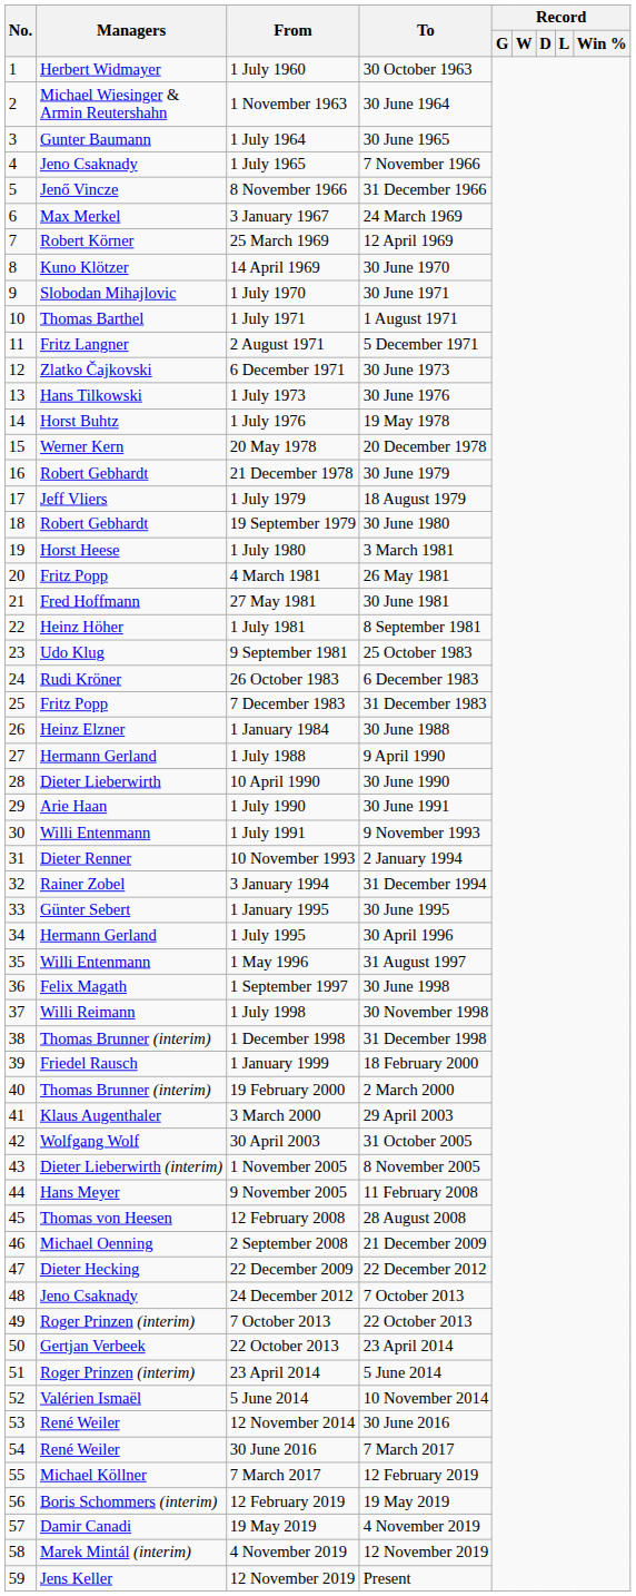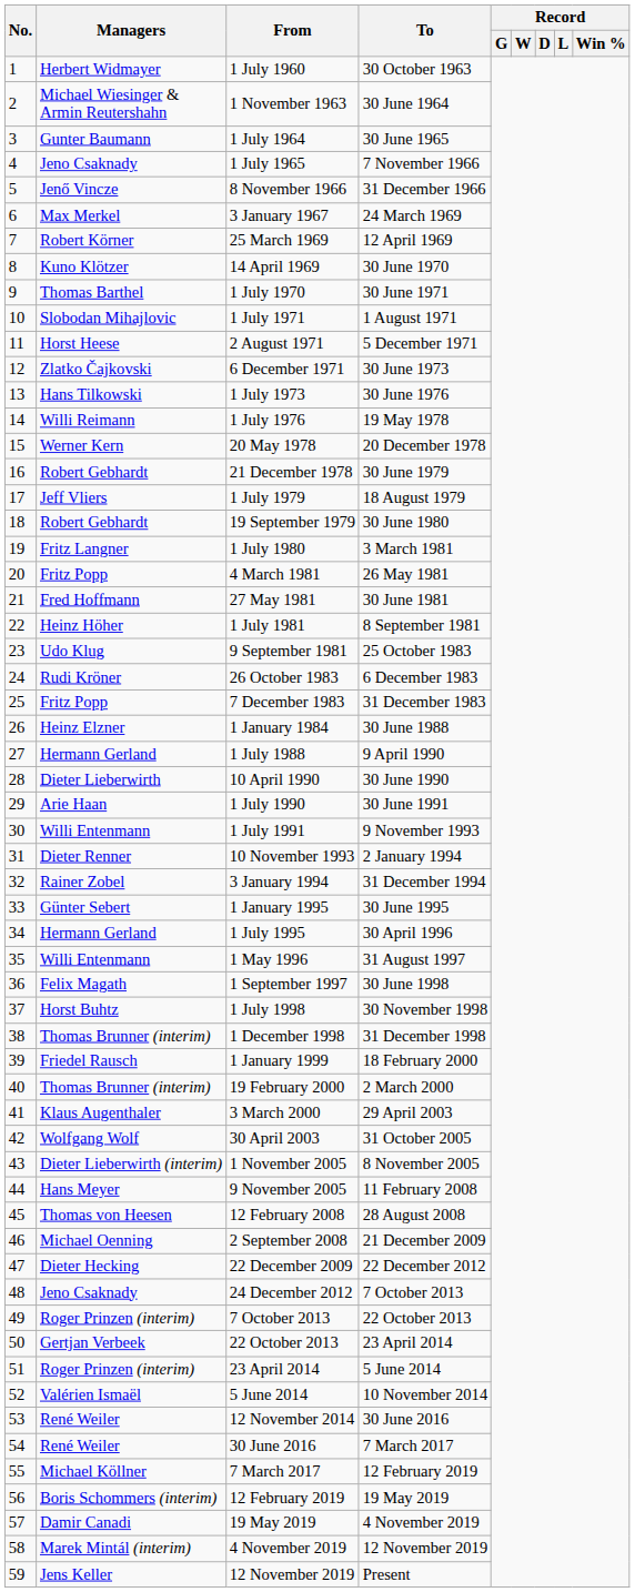 <table class="wikitable" style="text-align: center">
 <tr>
 <th rowspan="2">No.</th>
 <th rowspan="2">Managers</th>
 <th rowspan="2">From</th>
 <th rowspan="2">To</th>
 <th colspan="5">Record</th>
 </tr>
 <tr>
 <th>G</th>
 <th>W</th>
 <th>D</th>
 <th>L</th>
 <th>Win %</th>
 </tr>
 <tr>
 <td align=left>1</td>
 <td align=left><a href='#'>Herbert Widmayer</a></td>
 <td align=left>1 July 1960</td>
 <td align=left>30 October 1963<br></td>
 </tr>
 <tr>
 <td align=left>2</td>
 <td align=left><a href='#'>Michael Wiesinger</a> &<br> <a href='#'>Armin Reutershahn</a></td>
 <td align=left>1 November 1963</td>
 <td align=left>30 June 1964<br></td>
 </tr>
 <tr>
 <td align=left>3</td>
 <td align=left><a href='#'>Gunter Baumann</a></td>
 <td align=left>1 July 1964</td>
 <td align=left>30 June 1965<br></td>
 </tr>
 <tr>
 <td align=left>4</td>
 <td align=left><a href='#'>Jeno Csaknady</a></td>
 <td align=left>1 July 1965</td>
 <td align=left>7 November 1966<br></td>
 </tr>
 <tr>
 <td align=left>5</td>
 <td align=left><a href='#'>Jenő Vincze</a></td>
 <td align=left>8 November 1966</td>
 <td align=left>31 December 1966<br></td>
 </tr>
 <tr>
 <td align=left>6</td>
 <td align=left><a href='#'>Max Merkel</a></td>
 <td align=left>3 January 1967</td>
 <td align=left>24 March 1969<br></td>
 </tr>
 <tr>
 <td align=left>7</td>
 <td align=left><a href='#'>Robert Körner</a></td>
 <td align=left>25 March 1969</td>
 <td align=left>12 April 1969<br></td>
 </tr>
 <tr>
 <td align=left>8</td>
 <td align=left><a href='#'>Kuno Klötzer</a></td>
 <td align=left>14 April 1969</td>
 <td align=left>30 June 1970<br></td>
 </tr>
 <tr>
 <td align=left>9</td>
-<td align=left><a href='#'>Slobodan Mihajlovic</a></td>
+<td align=left><a href='#'>Thomas Barthel</a></td>
 <td align=left>1 July 1970</td>
 <td align=left>30 June 1971<br></td>
 </tr>
 <tr>
 <td align=left>10</td>
-<td align=left><a href='#'>Thomas Barthel</a></td>
+<td align=left><a href='#'>Slobodan Mihajlovic</a></td>
 <td align=left>1 July 1971</td>
 <td align=left>1 August 1971<br></td>
 </tr>
 <tr>
 <td align=left>11</td>
-<td align=left><a href='#'>Fritz Langner</a></td>
+<td align=left><a href='#'>Horst Heese</a></td>
 <td align=left>2 August 1971</td>
 <td align=left>5 December 1971<br></td>
 </tr>
 <tr>
 <td align=left>12</td>
 <td align=left><a href='#'>Zlatko Čajkovski</a></td>
 <td align=left>6 December 1971</td>
 <td align=left>30 June 1973<br></td>
 </tr>
 <tr>
 <td align=left>13</td>
 <td align=left><a href='#'>Hans Tilkowski</a></td>
 <td align=left>1 July 1973</td>
 <td align=left>30 June 1976<br></td>
 </tr>
 <tr>
 <td align=left>14</td>
-<td align=left><a href='#'>Horst Buhtz</a></td>
+<td align=left><a href='#'>Willi Reimann</a></td>
 <td align=left>1 July 1976</td>
 <td align=left>19 May 1978<br></td>
 </tr>
 <tr>
 <td align=left>15</td>
 <td align=left><a href='#'>Werner Kern</a></td>
 <td align=left>20 May 1978</td>
 <td align=left>20 December 1978<br></td>
 </tr>
 <tr>
 <td align=left>16</td>
 <td align=left><a href='#'>Robert Gebhardt</a></td>
 <td align=left>21 December 1978</td>
 <td align=left>30 June 1979<br></td>
 </tr>
 <tr>
 <td align=left>17</td>
 <td align=left><a href='#'>Jeff Vliers</a></td>
 <td align=left>1 July 1979</td>
 <td align=left>18 August 1979<br></td>
 </tr>
 <tr>
 <td align=left>18</td>
 <td align=left><a href='#'>Robert Gebhardt</a></td>
 <td align=left>19 September 1979</td>
 <td align=left>30 June 1980<br></td>
 </tr>
 <tr>
 <td align=left>19</td>
-<td align=left><a href='#'>Horst Heese</a></td>
+<td align=left><a href='#'>Fritz Langner</a></td>
 <td align=left>1 July 1980</td>
 <td align=left>3 March 1981<br></td>
 </tr>
 <tr>
 <td align=left>20</td>
 <td align=left><a href='#'>Fritz Popp</a></td>
 <td align=left>4 March 1981</td>
 <td align=left>26 May 1981<br></td>
 </tr>
 <tr>
 <td align=left>21</td>
 <td align=left><a href='#'>Fred Hoffmann</a></td>
 <td align=left>27 May 1981</td>
 <td align=left>30 June 1981<br></td>
 </tr>
 <tr>
 <td align=left>22</td>
 <td align=left><a href='#'>Heinz Höher</a></td>
 <td align=left>1 July 1981</td>
 <td align=left>8 September 1981<br></td>
 </tr>
 <tr>
 <td align=left>23</td>
 <td align=left><a href='#'>Udo Klug</a></td>
 <td align=left>9 September 1981</td>
 <td align=left>25 October 1983<br></td>
 </tr>
 <tr>
 <td align=left>24</td>
 <td align=left><a href='#'>Rudi Kröner</a></td>
 <td align=left>26 October 1983</td>
 <td align=left>6 December 1983<br></td>
 </tr>
 <tr>
 <td align=left>25</td>
 <td align=left><a href='#'>Fritz Popp</a></td>
 <td align=left>7 December 1983</td>
 <td align=left>31 December 1983<br></td>
 </tr>
 <tr>
 <td align=left>26</td>
 <td align=left><a href='#'>Heinz Elzner</a></td>
 <td align=left>1 January 1984</td>
 <td align=left>30 June 1988<br></td>
 </tr>
 <tr>
 <td align=left>27</td>
 <td align=left><a href='#'>Hermann Gerland</a></td>
 <td align=left>1 July 1988</td>
 <td align=left>9 April 1990<br></td>
 </tr>
 <tr>
 <td align=left>28</td>
 <td align=left><a href='#'>Dieter Lieberwirth</a></td>
 <td align=left>10 April 1990</td>
 <td align=left>30 June 1990<br></td>
 </tr>
 <tr>
 <td align=left>29</td>
 <td align=left><a href='#'>Arie Haan</a></td>
 <td align=left>1 July 1990</td>
 <td align=left>30 June 1991<br></td>
 </tr>
 <tr>
 <td align=left>30</td>
 <td align=left><a href='#'>Willi Entenmann</a></td>
 <td align=left>1 July 1991</td>
 <td align=left>9 November 1993<br></td>
 </tr>
 <tr>
 <td align=left>31</td>
 <td align=left><a href='#'>Dieter Renner</a></td>
 <td align=left>10 November 1993</td>
 <td align=left>2 January 1994<br></td>
 </tr>
 <tr>
 <td align=left>32</td>
 <td align=left><a href='#'>Rainer Zobel</a></td>
 <td align=left>3 January 1994</td>
 <td align=left>31 December 1994<br></td>
 </tr>
 <tr>
 <td align=left>33</td>
 <td align=left><a href='#'>Günter Sebert</a></td>
 <td align=left>1 January 1995</td>
 <td align=left>30 June 1995<br></td>
 </tr>
 <tr>
 <td align=left>34</td>
 <td align=left><a href='#'>Hermann Gerland</a></td>
 <td align=left>1 July 1995</td>
 <td align=left>30 April 1996<br></td>
 </tr>
 <tr>
 <td align=left>35</td>
 <td align=left><a href='#'>Willi Entenmann</a></td>
 <td align=left>1 May 1996</td>
 <td align=left>31 August 1997<br></td>
 </tr>
 <tr>
 <td align=left>36</td>
 <td align=left><a href='#'>Felix Magath</a></td>
 <td align=left>1 September 1997</td>
 <td align=left>30 June 1998<br></td>
 </tr>
 <tr>
 <td align=left>37</td>
-<td align=left><a href='#'>Willi Reimann</a></td>
+<td align=left><a href='#'>Horst Buhtz</a></td>
 <td align=left>1 July 1998</td>
 <td align=left>30 November 1998<br></td>
 </tr>
 <tr>
 <td align=left>38</td>
 <td align=left><a href='#'>Thomas Brunner</a> <em>(interim)</em></td>
 <td align=left>1 December 1998</td>
 <td align=left>31 December 1998<br></td>
 </tr>
 <tr>
 <td align=left>39</td>
 <td align=left><a href='#'>Friedel Rausch</a></td>
 <td align=left>1 January 1999</td>
 <td align=left>18 February 2000<br></td>
 </tr>
 <tr>
 <td align=left>40</td>
 <td align=left><a href='#'>Thomas Brunner</a> <em>(interim)</em></td>
 <td align=left>19 February 2000</td>
 <td align=left>2 March 2000<br></td>
 </tr>
 <tr>
 <td align=left>41</td>
 <td align=left><a href='#'>Klaus Augenthaler</a></td>
 <td align=left>3 March 2000</td>
 <td align=left>29 April 2003<br></td>
 </tr>
 <tr>
 <td align=left>42</td>
 <td align=left><a href='#'>Wolfgang Wolf</a></td>
 <td align=left>30 April 2003</td>
 <td align=left>31 October 2005<br></td>
 </tr>
 <tr>
 <td align=left>43</td>
 <td align=left><a href='#'>Dieter Lieberwirth</a> <em>(interim)</em></td>
 <td align=left>1 November 2005</td>
 <td align=left>8 November 2005<br></td>
 </tr>
 <tr>
 <td align=left>44</td>
 <td align=left><a href='#'>Hans Meyer</a></td>
 <td align=left>9 November 2005</td>
 <td align=left>11 February 2008<br></td>
 </tr>
 <tr>
 <td align=left>45</td>
 <td align=left><a href='#'>Thomas von Heesen</a></td>
 <td align=left>12 February 2008</td>
 <td align=left>28 August 2008<br></td>
 </tr>
 <tr>
 <td align=left>46</td>
 <td align=left><a href='#'>Michael Oenning</a></td>
 <td align=left>2 September 2008</td>
 <td align=left>21 December 2009<br></td>
 </tr>
 <tr>
 <td align=left>47</td>
 <td align=left><a href='#'>Dieter Hecking</a></td>
 <td align=left>22 December 2009</td>
 <td align=left>22 December 2012<br></td>
 </tr>
 <tr>
 <td align=left>48</td>
 <td align=left><a href='#'>Jeno Csaknady</a></td>
 <td align=left>24 December 2012</td>
 <td align=left>7 October 2013<br></td>
 </tr>
 <tr>
 <td align=left>49</td>
 <td align=left><a href='#'>Roger Prinzen</a> <em>(interim)</em></td>
 <td align=left>7 October 2013</td>
 <td align=left>22 October 2013<br></td>
 </tr>
 <tr>
 <td align=left>50</td>
 <td align=left><a href='#'>Gertjan Verbeek</a></td>
 <td align=left>22 October 2013</td>
 <td align=left>23 April 2014<br></td>
 </tr>
 <tr>
 <td align=left>51</td>
 <td align=left><a href='#'>Roger Prinzen</a> <em>(interim)</em></td>
 <td align=left>23 April 2014</td>
 <td align=left>5 June 2014<br></td>
 </tr>
 <tr>
 <td align=left>52</td>
 <td align=left><a href='#'>Valérien Ismaël</a></td>
 <td align=left>5 June 2014</td>
 <td align=left>10 November 2014<br></td>
 </tr>
 <tr>
 <td align=left>53</td>
 <td align=left><a href='#'>René Weiler</a></td>
 <td align=left>12 November 2014</td>
 <td align=left>30 June 2016<br></td>
 </tr>
 <tr>
 <td align=left>54</td>
 <td align=left><a href='#'>René Weiler</a></td>
 <td align=left>30 June 2016</td>
 <td align=left>7 March 2017<br></td>
 </tr>
 <tr>
 <td align=left>55</td>
 <td align=left><a href='#'>Michael Köllner</a></td>
 <td align=left>7 March 2017</td>
 <td align=left>12 February 2019<br></td>
 </tr>
 <tr>
 <td align=left>56</td>
 <td align=left><a href='#'>Boris Schommers</a> <em>(interim)</em></td>
 <td align=left>12 February 2019</td>
 <td align=left>19 May 2019<br></td>
 </tr>
 <tr>
 <td align=left>57</td>
 <td align=left><a href='#'>Damir Canadi</a></td>
 <td align=left>19 May 2019</td>
 <td align=left>4 November 2019<br></td>
 </tr>
 <tr>
 <td align=left>58</td>
 <td align=left><a href='#'>Marek Mintál</a> <em>(interim)</em></td>
 <td align=left>4 November 2019</td>
 <td align=left>12 November 2019<br></td>
 </tr>
 <tr>
 <td align=left>59</td>
 <td align=left><a href='#'>Jens Keller</a></td>
 <td align=left>12 November 2019</td>
 <td align=left>Present<br></td>
 </tr>
 </table>
